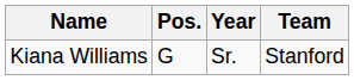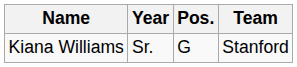 <table class="wikitable sortable" style="font-size:110%;" border="1">
 <tr>
 <th>Name</th>
+<th>Year</th>
 <th>Pos.</th>
-<th>Year</th>
 <th>Team</th>
 </tr>
 <tr>
 <td>Kiana Williams</td>
+<td>Sr.</td>
 <td>G</td>
-<td>Sr.</td>
 <td>Stanford</td>
 </tr>
 </table>
